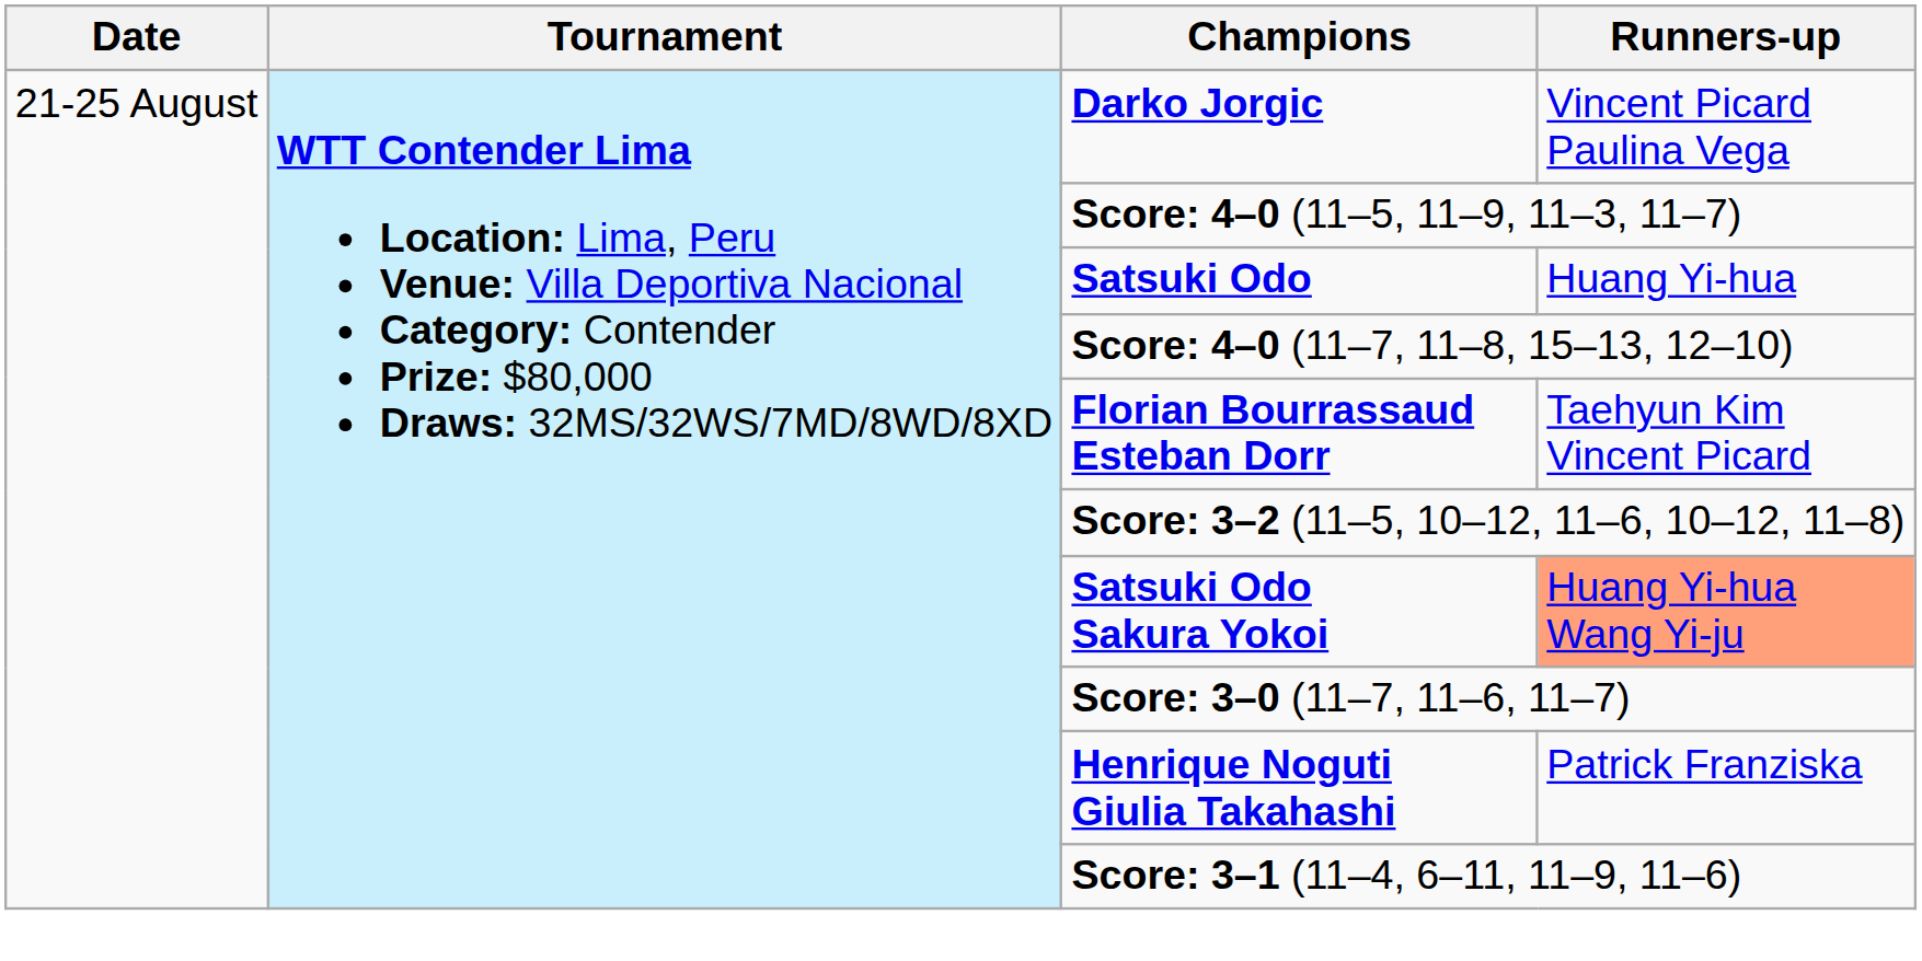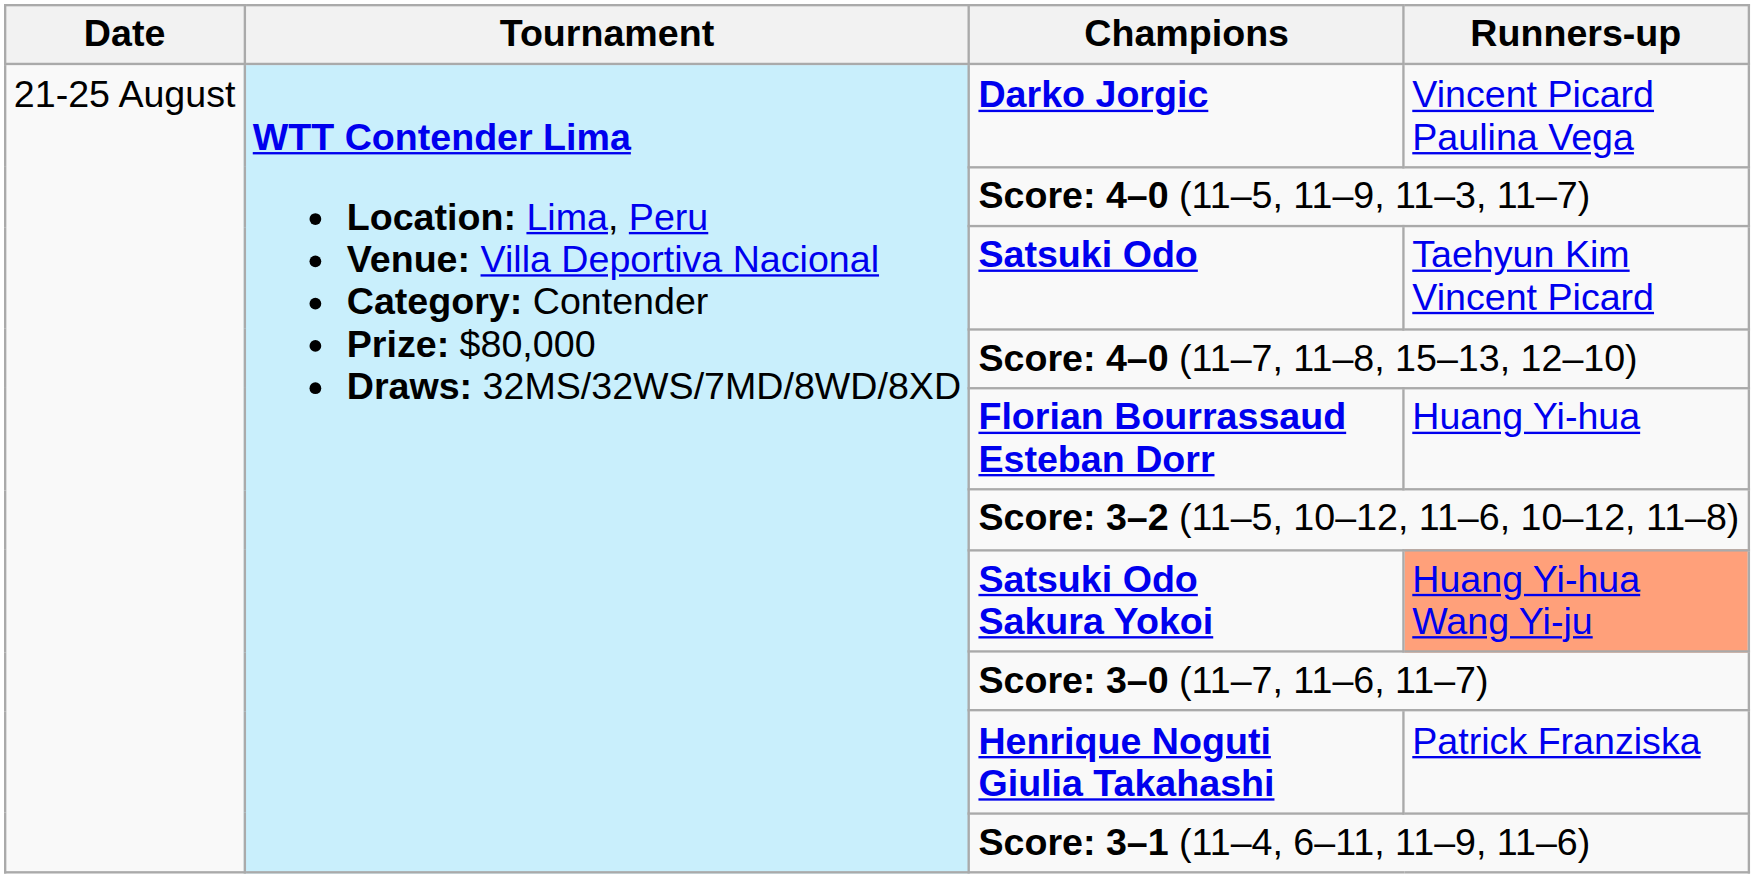 <table class="wikitable">
 <tr>
 <th scope=col>Date</th>
 <th scope=col>Tournament</th>
 <th scope=col>Champions</th>
 <th scope=col>Runners-up</th>
 </tr>
 <tr valign=top>
 <td rowspan=10>21-25 August</td>
 <td style="background:#C9EFFC;" rowspan="10"><br><strong><a href='#'>WTT Contender Lima</a></strong><ul><li><strong>Location:</strong> <a href='#'>Lima</a>, <a href='#'>Peru</a></li><li><strong>Venue:</strong> <a href='#'>Villa Deportiva Nacional</a></li><li><strong>Category:</strong> Contender</li><li><strong>Prize:</strong> $80,000</li><li><strong>Draws:</strong> 32MS/32WS/7MD/8WD/8XD</li></ul></td>
 <td><strong> <a href='#'>Darko Jorgic</a></strong></td>
 <td> <a href='#'>Vincent Picard</a><br> <a href='#'>Paulina Vega</a></td>
 </tr>
 <tr>
 <td colspan=2><strong>Score: 4–0</strong> (11–5, 11–9, 11–3, 11–7)</td>
 </tr>
 <tr valign=top>
 <td><strong> <a href='#'>Satsuki Odo</a></strong></td>
-<td> <a href='#'>Huang Yi-hua</a></td>
+<td> <a href='#'>Taehyun Kim</a><br> <a href='#'>Vincent Picard</a></td>
 </tr>
 <tr>
 <td colspan=2><strong>Score: 4–0</strong> (11–7, 11–8, 15–13, 12–10)</td>
 </tr>
 <tr valign=top>
 <td><strong> <a href='#'>Florian Bourrassaud</a><br> <a href='#'>Esteban Dorr</a></strong></td>
-<td> <a href='#'>Taehyun Kim</a><br> <a href='#'>Vincent Picard</a></td>
+<td> <a href='#'>Huang Yi-hua</a></td>
 </tr>
 <tr>
 <td colspan=2><strong>Score: 3–2</strong> (11–5, 10–12, 11–6, 10–12, 11–8)</td>
 </tr>
 <tr valign=top>
 <td><strong> <a href='#'>Satsuki Odo</a><br> <a href='#'>Sakura Yokoi</a></strong></td>
 <td style="background: lightsalmon;"> <a href='#'>Huang Yi-hua</a><br> <a href='#'>Wang Yi-ju</a></td>
 </tr>
 <tr>
 <td colspan=2><strong>Score: 3–0</strong> (11–7, 11–6, 11–7)</td>
 </tr>
 <tr valign=top>
 <td><strong> <a href='#'>Henrique Noguti</a><br> <a href='#'>Giulia Takahashi</a></strong></td>
 <td> <a href='#'>Patrick Franziska</a></td>
 </tr>
 <tr>
 <td colspan=2><strong>Score: 3–1</strong> (11–4, 6–11, 11–9, 11–6)</td>
 </tr>
 </table>
